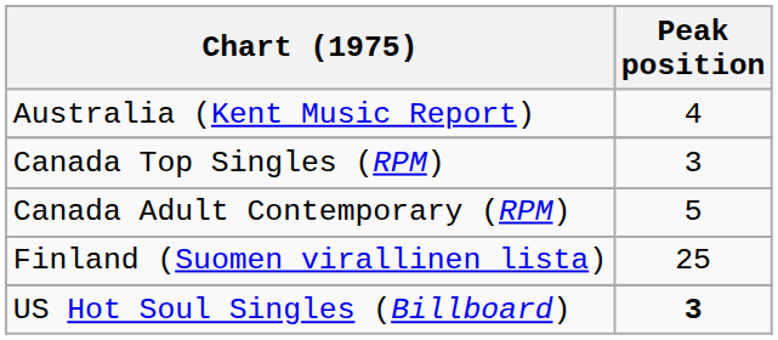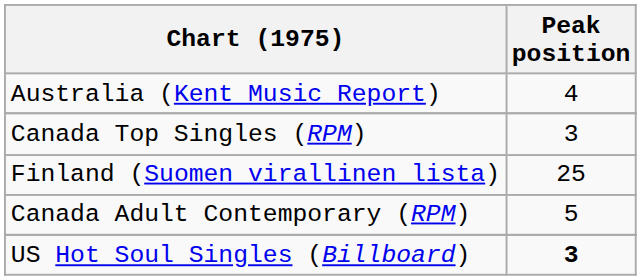 <table class="wikitable sortable plainrowheaders">
 <tr>
 <th>Chart (1975)</th>
 <th>Peak<br>position</th>
 </tr>
 <tr>
 <td>Australia (<a href='#'>Kent Music Report</a>)</td>
 <td style="text-align:center;">4</td>
 </tr>
 <tr>
 </tr>
 <tr>
 <td>Canada Top Singles (<em><a href='#'>RPM</a></em>)</td>
 <td style="text-align:center;">3</td>
 </tr>
 <tr>
+<td>Finland (<a href='#'>Suomen virallinen lista</a>)</td>
+<td style="text-align:center;">25</td>
+</tr>
+<tr>
 <td>Canada Adult Contemporary (<em><a href='#'>RPM</a></em>)</td>
 <td style="text-align:center;">5</td>
-</tr>
-<tr>
-<td>Finland (<a href='#'>Suomen virallinen lista</a>)</td>
-<td style="text-align:center;">25</td>
 </tr>
 <tr>
 </tr>
 <tr>
 </tr>
 <tr>
 </tr>
 <tr>
 </tr>
 <tr>
 </tr>
 <tr>
 </tr>
 <tr>
 <td scope="row">US <a href='#'>Hot Soul Singles</a> (<em><a href='#'>Billboard</a></em>)</td>
 <td align="center"><strong>3</strong></td>
 </tr>
 </table>
